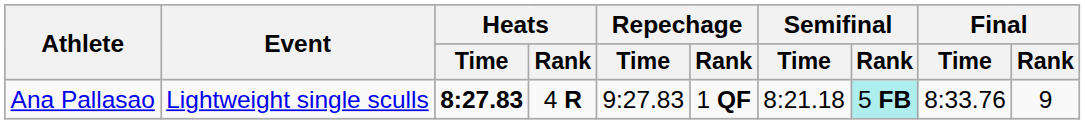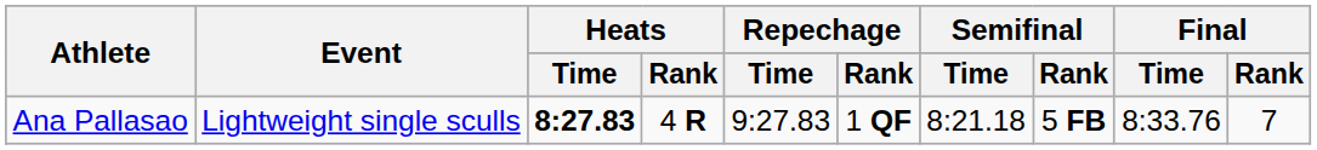 <table class="wikitable" style="font-size:90%">
 <tr>
 <th rowspan="2">Athlete</th>
 <th rowspan="2">Event</th>
 <th colspan="2">Heats</th>
 <th colspan="2">Repechage</th>
 <th colspan="2">Semifinal</th>
 <th colspan="2">Final</th>
 </tr>
 <tr style="font-size:95%">
 <th>Time</th>
 <th>Rank</th>
 <th>Time</th>
 <th>Rank</th>
 <th>Time</th>
 <th>Rank</th>
 <th>Time</th>
 <th>Rank</th>
 </tr>
 <tr align=center>
 <td align=left><a href='#'>Ana Pallasao</a></td>
 <td align=left><a href='#'>Lightweight single sculls</a></td>
 <td><strong>8:27.83</strong></td>
 <td>4 <strong>R</strong></td>
 <td>9:27.83</td>
 <td>1 <strong>QF</strong></td>
 <td>8:21.18</td>
-<td style="background: paleturquoise;">5 <strong>FB</strong></td>
+<td>5 <strong>FB</strong></td>
 <td>8:33.76</td>
-<td>9</td>
+<td>7</td>
 </tr>
 </table>
